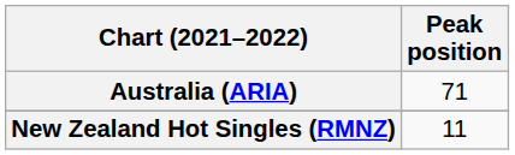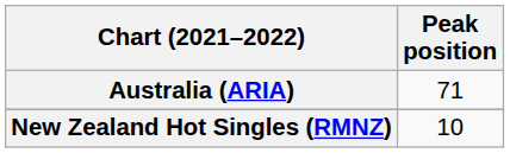 <table class="wikitable sortable plainrowheaders" style="text-align:center">
 <tr>
 <th scope="col">Chart (2021–2022)</th>
 <th scope="col">Peak<br>position</th>
 </tr>
 <tr>
 <th scope="row">Australia (<a href='#'>ARIA</a>)</th>
 <td>71</td>
 </tr>
 <tr>
 </tr>
 <tr>
 <th scope="row">New Zealand Hot Singles (<a href='#'>RMNZ</a>)</th>
-<td>11</td>
+<td>10</td>
 </tr>
 </table>
